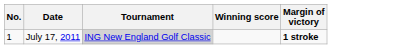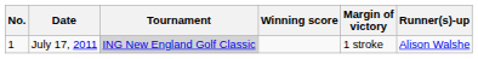 <table class="wikitable" style="font-size:95%;">
 <tr>
 <th>No.</th>
 <th>Date</th>
 <th>Tournament</th>
 <th>Winning score</th>
 <th>Margin of<br>victory</th>
+<th>Runner(s)-up</th>
 </tr>
 <tr>
 <td>1</td>
 <td>July 17, <a href='#'>2011</a></td>
 <td style="background: lightgrey;"><a href='#'>ING New England Golf Classic</a></td>
 <td></td>
-<td><strong>1 stroke</strong></td>
+<td>1 stroke</td>
+<td> <a href='#'>Alison Walshe</a></td>
 </tr>
 </table>
